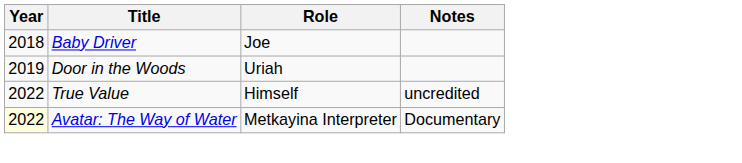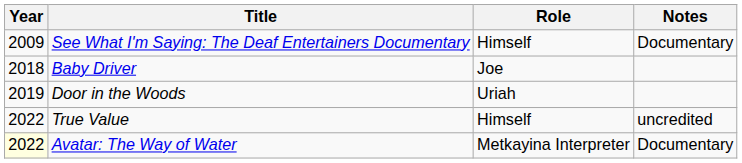 <table class="wikitable sortable">
 <tr>
 <th>Year</th>
 <th>Title</th>
 <th>Role</th>
 <th>Notes</th>
+</tr>
+<tr>
+<td>2009</td>
+<td><em><a href='#'>See What I'm Saying: The Deaf Entertainers Documentary</a></em></td>
+<td>Himself</td>
+<td>Documentary</td>
 </tr>
 <tr>
 <td>2018</td>
 <td><em><a href='#'>Baby Driver</a></em></td>
 <td>Joe</td>
 <td></td>
 </tr>
 <tr>
 <td>2019</td>
 <td><em>Door in the Woods</em></td>
 <td>Uriah</td>
 <td></td>
 </tr>
 <tr>
 <td>2022</td>
 <td><em>True Value</em></td>
 <td>Himself</td>
 <td>uncredited</td>
 </tr>
 <tr>
 <td style="background: lightyellow;">2022</td>
 <td><em><a href='#'>Avatar: The Way of Water</a></em></td>
 <td>Metkayina Interpreter</td>
 <td>Documentary</td>
 </tr>
 </table>
